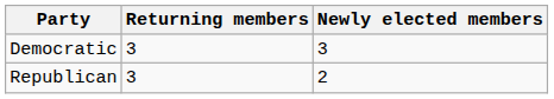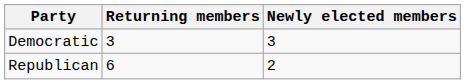 <table class="wikitable">
 <tr>
 <th>Party</th>
 <th>Returning members</th>
 <th>Newly elected members</th>
 </tr>
 <tr>
 <td>Democratic</td>
 <td>3</td>
 <td>3</td>
 </tr>
 <tr>
 <td>Republican</td>
-<td>3</td>
+<td>6</td>
 <td>2</td>
 </tr>
 </table>
